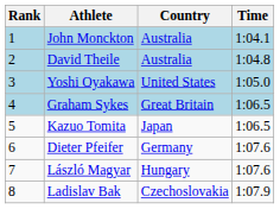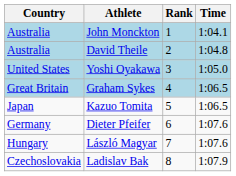 <table class="wikitable">
 <tr>
+<th>Country</th>
+<th>Athlete</th>
 <th>Rank</th>
-<th>Athlete</th>
-<th>Country</th>
 <th>Time</th>
 </tr>
 <tr bgcolor=lightblue>
+<td><a href='#'>Australia</a></td>
+<td><a href='#'>John Monckton</a></td>
 <td>1</td>
-<td><a href='#'>John Monckton</a></td>
-<td><a href='#'>Australia</a></td>
 <td>1:04.1</td>
 </tr>
 <tr bgcolor=lightblue>
+<td><a href='#'>Australia</a></td>
+<td><a href='#'>David Theile</a></td>
 <td>2</td>
-<td><a href='#'>David Theile</a></td>
-<td><a href='#'>Australia</a></td>
 <td>1:04.8</td>
 </tr>
 <tr bgcolor=lightblue>
+<td><a href='#'>United States</a></td>
+<td><a href='#'>Yoshi Oyakawa</a></td>
 <td>3</td>
-<td><a href='#'>Yoshi Oyakawa</a></td>
-<td><a href='#'>United States</a></td>
 <td>1:05.0</td>
 </tr>
 <tr bgcolor=lightblue>
+<td><a href='#'>Great Britain</a></td>
+<td><a href='#'>Graham Sykes</a></td>
 <td>4</td>
-<td><a href='#'>Graham Sykes</a></td>
-<td><a href='#'>Great Britain</a></td>
 <td>1:06.5</td>
 </tr>
 <tr>
+<td><a href='#'>Japan</a></td>
+<td><a href='#'>Kazuo Tomita</a></td>
 <td>5</td>
-<td><a href='#'>Kazuo Tomita</a></td>
-<td><a href='#'>Japan</a></td>
 <td>1:06.5</td>
 </tr>
 <tr>
+<td><a href='#'>Germany</a></td>
+<td><a href='#'>Dieter Pfeifer</a></td>
 <td>6</td>
-<td><a href='#'>Dieter Pfeifer</a></td>
-<td><a href='#'>Germany</a></td>
 <td>1:07.6</td>
 </tr>
 <tr>
+<td><a href='#'>Hungary</a></td>
+<td><a href='#'>László Magyar</a></td>
 <td>7</td>
-<td><a href='#'>László Magyar</a></td>
-<td><a href='#'>Hungary</a></td>
 <td>1:07.6</td>
 </tr>
 <tr>
+<td><a href='#'>Czechoslovakia</a></td>
+<td><a href='#'>Ladislav Bak</a></td>
 <td>8</td>
-<td><a href='#'>Ladislav Bak</a></td>
-<td><a href='#'>Czechoslovakia</a></td>
 <td>1:07.9</td>
 </tr>
 </table>
